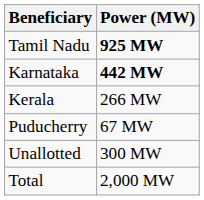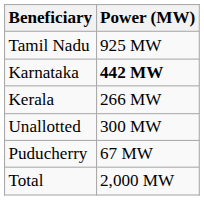 <table class="wikitable">
 <tr>
 <th>Beneficiary</th>
 <th>Power (MW)</th>
 </tr>
 <tr>
 <td>Tamil Nadu</td>
-<td><strong>925 MW</strong></td>
+<td>925 MW</td>
 </tr>
 <tr>
 <td>Karnataka</td>
 <td><strong>442 MW</strong></td>
 </tr>
 <tr>
 <td>Kerala</td>
 <td>266 MW</td>
 </tr>
 <tr>
+<td>Unallotted</td>
+<td>300 MW</td>
+</tr>
+<tr>
 <td>Puducherry</td>
 <td>67 MW</td>
-</tr>
-<tr>
-<td>Unallotted</td>
-<td>300 MW</td>
 </tr>
 <tr>
 <td>Total</td>
 <td>2,000 MW</td>
 </tr>
 </table>
